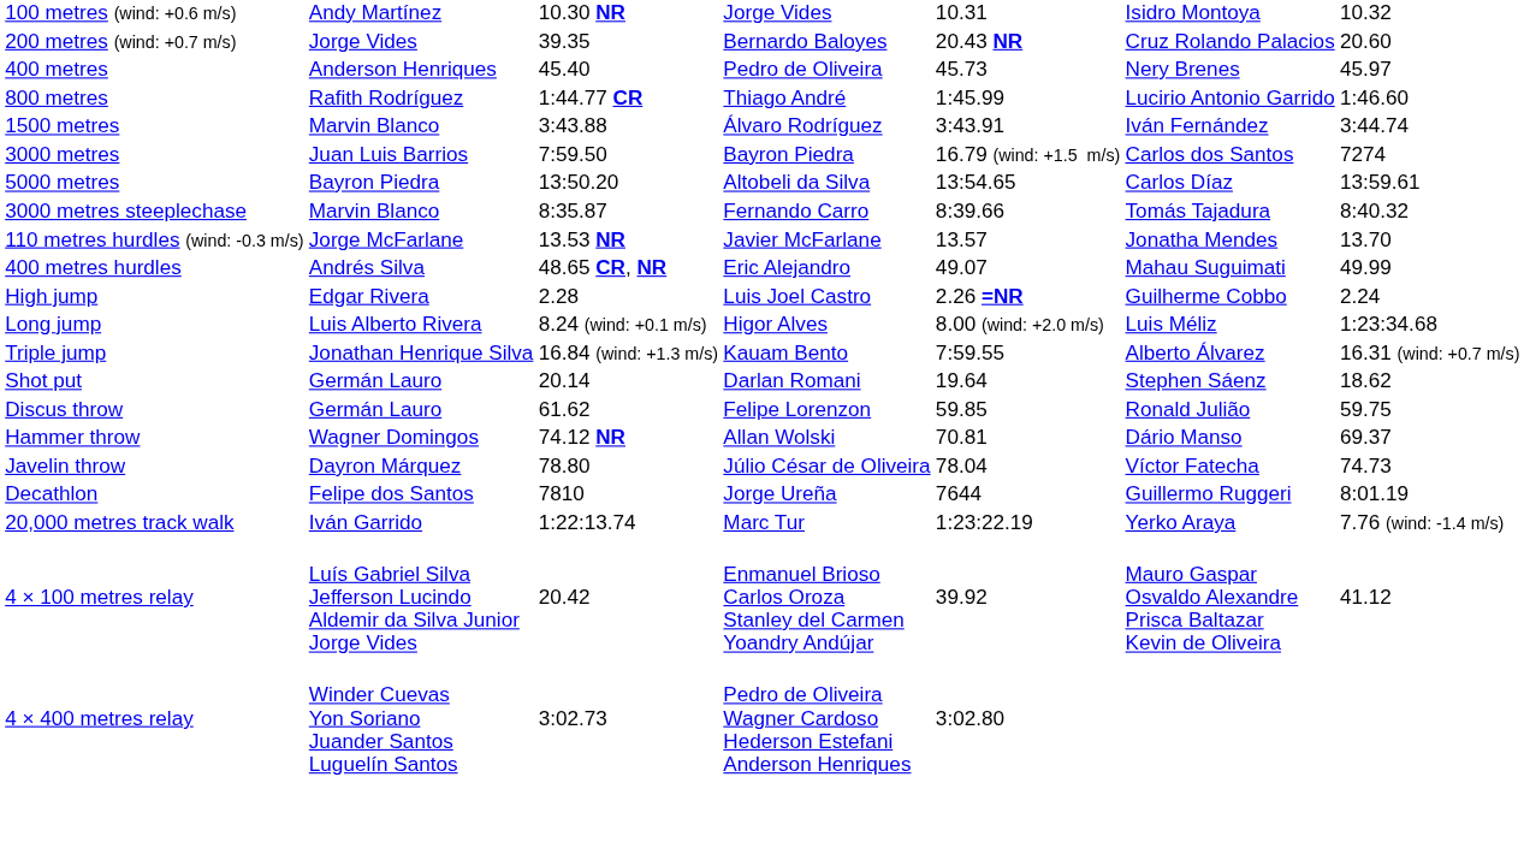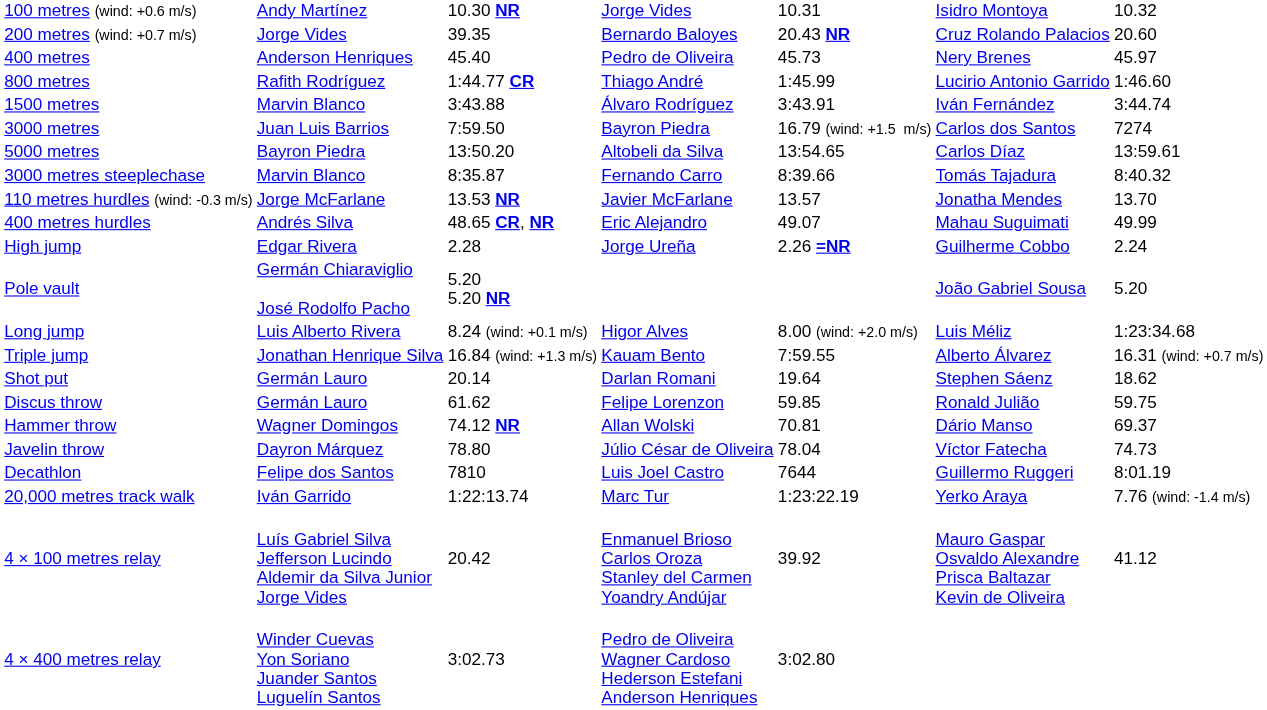 <table>
 <tr>
 <td><a href='#'>100 metres</a> <small>(wind: +0.6 m/s)</small></td>
 <td align=left><a href='#'>Andy Martínez</a><br> </td>
 <td>10.30 <a href='#'><strong>NR</strong></a></td>
 <td align=left><a href='#'>Jorge Vides</a><br> </td>
 <td>10.31</td>
 <td align=left><a href='#'>Isidro Montoya</a><br> </td>
 <td>10.32</td>
 </tr>
 <tr>
 <td><a href='#'>200 metres</a> <small>(wind: +0.7 m/s)</small></td>
 <td align=left><a href='#'>Jorge Vides</a><br> </td>
 <td>39.35</td>
 <td align=left><a href='#'>Bernardo Baloyes</a><br> </td>
 <td>20.43 <a href='#'><strong>NR</strong></a></td>
 <td align=left><a href='#'>Cruz Rolando Palacios</a><br> </td>
 <td>20.60</td>
 </tr>
 <tr>
 <td><a href='#'>400 metres</a></td>
 <td align=left><a href='#'>Anderson Henriques</a><br> </td>
 <td>45.40</td>
 <td align=left><a href='#'>Pedro de Oliveira</a><br> </td>
 <td>45.73</td>
 <td align=left><a href='#'>Nery Brenes</a><br> </td>
 <td>45.97</td>
 </tr>
 <tr>
 <td><a href='#'>800 metres</a></td>
 <td align=left><a href='#'>Rafith Rodríguez</a><br> </td>
 <td>1:44.77 <a href='#'><strong>CR</strong></a></td>
 <td align=left><a href='#'>Thiago André</a><br> </td>
 <td>1:45.99</td>
 <td align=left><a href='#'>Lucirio Antonio Garrido</a><br> </td>
 <td>1:46.60</td>
 </tr>
 <tr>
 <td><a href='#'>1500 metres</a></td>
 <td align=left><a href='#'>Marvin Blanco</a><br> </td>
 <td>3:43.88</td>
 <td align=left><a href='#'>Álvaro Rodríguez</a><br> </td>
 <td>3:43.91</td>
 <td align=left><a href='#'>Iván Fernández</a><br> </td>
 <td>3:44.74</td>
 </tr>
 <tr>
 <td><a href='#'>3000 metres</a></td>
 <td align=left><a href='#'>Juan Luis Barrios</a><br> </td>
 <td>7:59.50</td>
 <td align=left><a href='#'>Bayron Piedra</a><br> </td>
 <td>16.79 <small>(wind: +1.5  m/s)</small></td>
 <td align=left><a href='#'>Carlos dos Santos</a><br> </td>
 <td>7274</td>
 </tr>
 <tr>
 <td><a href='#'>5000 metres</a></td>
 <td align=left><a href='#'>Bayron Piedra</a><br> </td>
 <td>13:50.20</td>
 <td align=left><a href='#'>Altobeli da Silva</a><br> </td>
 <td>13:54.65</td>
 <td align=left><a href='#'>Carlos Díaz</a><br> </td>
 <td>13:59.61</td>
 </tr>
 <tr>
 <td><a href='#'>3000 metres steeplechase</a></td>
 <td align=left><a href='#'>Marvin Blanco</a><br> </td>
 <td>8:35.87</td>
 <td align=left><a href='#'>Fernando Carro</a><br> </td>
 <td>8:39.66</td>
 <td align=left><a href='#'>Tomás Tajadura</a><br> </td>
 <td>8:40.32</td>
 </tr>
 <tr>
 <td><a href='#'>110 metres hurdles</a> <small>(wind: -0.3 m/s)</small></td>
 <td align=left><a href='#'>Jorge McFarlane</a><br> </td>
 <td>13.53 <a href='#'><strong>NR</strong></a></td>
 <td align=left><a href='#'>Javier McFarlane</a><br> </td>
 <td>13.57</td>
 <td align=left><a href='#'>Jonatha Mendes</a><br> </td>
 <td>13.70</td>
 </tr>
 <tr>
 <td><a href='#'>400 metres hurdles</a></td>
 <td align=left><a href='#'>Andrés Silva</a><br> </td>
 <td>48.65 <a href='#'><strong>CR</strong></a>, <a href='#'><strong>NR</strong></a></td>
 <td align=left><a href='#'>Eric Alejandro</a><br> </td>
 <td>49.07</td>
 <td align=left><a href='#'>Mahau Suguimati</a><br> </td>
 <td>49.99</td>
 </tr>
 <tr>
 <td><a href='#'>High jump</a></td>
 <td align=left><a href='#'>Edgar Rivera</a><br> </td>
 <td>2.28</td>
-<td align=left><a href='#'>Luis Joel Castro</a><br> </td>
+<td align=left><a href='#'>Jorge Ureña</a><br> </td>
 <td>2.26 <a href='#'><strong>=NR</strong></a></td>
 <td align=left><a href='#'>Guilherme Cobbo</a><br> </td>
 <td>2.24</td>
+</tr>
+<tr>
+<td><a href='#'>Pole vault</a></td>
+<td align=left><a href='#'>Germán Chiaraviglio</a><br>  <br>  <a href='#'>José Rodolfo Pacho</a><br> </td>
+<td>5.20<br> 5.20 <a href='#'><strong>NR</strong></a></td>
+<td></td>
+<td></td>
+<td align=left><a href='#'>João Gabriel Sousa</a><br> </td>
+<td>5.20</td>
 </tr>
 <tr>
 <td><a href='#'>Long jump</a></td>
 <td align=left><a href='#'>Luis Alberto Rivera</a><br> </td>
 <td>8.24 <small>(wind: +0.1 m/s)</small></td>
 <td align=left><a href='#'>Higor Alves</a><br> </td>
 <td>8.00 <small>(wind: +2.0 m/s)</small></td>
 <td align=left><a href='#'>Luis Méliz</a><br> </td>
 <td>1:23:34.68</td>
 </tr>
 <tr>
 <td><a href='#'>Triple jump</a></td>
 <td align=left><a href='#'>Jonathan Henrique Silva</a><br> </td>
 <td>16.84 <small>(wind: +1.3 m/s)</small></td>
 <td align=left><a href='#'>Kauam Bento</a><br> </td>
 <td>7:59.55</td>
 <td align=left><a href='#'>Alberto Álvarez</a><br> </td>
 <td>16.31 <small>(wind: +0.7 m/s)</small></td>
 </tr>
 <tr>
 <td><a href='#'>Shot put</a></td>
 <td align=left><a href='#'>Germán Lauro</a><br> </td>
 <td>20.14</td>
 <td align=left><a href='#'>Darlan Romani</a><br> </td>
 <td>19.64</td>
 <td align=left><a href='#'>Stephen Sáenz</a><br> </td>
 <td>18.62</td>
 </tr>
 <tr>
 <td><a href='#'>Discus throw</a></td>
 <td align=left><a href='#'>Germán Lauro</a><br> </td>
 <td>61.62</td>
 <td align=left><a href='#'>Felipe Lorenzon</a><br> </td>
 <td>59.85</td>
 <td align=left><a href='#'>Ronald Julião</a><br> </td>
 <td>59.75</td>
 </tr>
 <tr>
 <td><a href='#'>Hammer throw</a></td>
 <td align=left><a href='#'>Wagner Domingos</a><br> </td>
 <td>74.12 <a href='#'><strong>NR</strong></a></td>
 <td align=left><a href='#'>Allan Wolski</a><br> </td>
 <td>70.81</td>
 <td align=left><a href='#'>Dário Manso</a><br> </td>
 <td>69.37</td>
 </tr>
 <tr>
 <td><a href='#'>Javelin throw</a></td>
 <td align=left><a href='#'>Dayron Márquez</a><br> </td>
 <td>78.80</td>
 <td align=left><a href='#'>Júlio César de Oliveira</a><br> </td>
 <td>78.04</td>
 <td align=left><a href='#'>Víctor Fatecha</a><br> </td>
 <td>74.73</td>
 </tr>
 <tr>
 <td><a href='#'>Decathlon</a></td>
 <td align=left><a href='#'>Felipe dos Santos</a><br> </td>
 <td>7810</td>
-<td align=left><a href='#'>Jorge Ureña</a><br> </td>
+<td align=left><a href='#'>Luis Joel Castro</a><br> </td>
 <td>7644</td>
 <td align=left><a href='#'>Guillermo Ruggeri</a><br> </td>
 <td>8:01.19</td>
 </tr>
 <tr>
 <td><a href='#'>20,000 metres track walk</a></td>
 <td align=left><a href='#'>Iván Garrido</a><br> </td>
 <td>1:22:13.74</td>
 <td align=left><a href='#'>Marc Tur</a><br> </td>
 <td>1:23:22.19</td>
 <td align=left><a href='#'>Yerko Araya</a><br> </td>
 <td>7.76 <small>(wind: -1.4 m/s)</small></td>
 </tr>
 <tr>
 <td><a href='#'>4 × 100 metres relay</a></td>
 <td> <br> <a href='#'>Luís Gabriel Silva</a> <br> <a href='#'>Jefferson Lucindo</a> <br> <a href='#'>Aldemir da Silva Junior</a> <br> <a href='#'>Jorge Vides</a></td>
 <td>20.42</td>
 <td> <br> <a href='#'>Enmanuel Brioso</a> <br> <a href='#'>Carlos Oroza</a> <br> <a href='#'>Stanley del Carmen</a> <br> <a href='#'>Yoandry Andújar</a></td>
 <td>39.92</td>
 <td> <br> <a href='#'>Mauro Gaspar</a> <br> <a href='#'>Osvaldo Alexandre</a> <br> <a href='#'>Prisca Baltazar</a> <br> <a href='#'>Kevin de Oliveira</a></td>
 <td>41.12</td>
 </tr>
 <tr>
 <td><a href='#'>4 × 400 metres relay</a></td>
 <td> <br> <a href='#'>Winder Cuevas</a> <br> <a href='#'>Yon Soriano</a> <br> <a href='#'>Juander Santos</a> <br> <a href='#'>Luguelín Santos</a></td>
 <td>3:02.73</td>
 <td> <br> <a href='#'>Pedro de Oliveira</a> <br> <a href='#'>Wagner Cardoso</a> <br> <a href='#'>Hederson Estefani</a> <br> <a href='#'>Anderson Henriques</a></td>
 <td>3:02.80</td>
 <td></td>
 <td></td>
 </tr>
 </table>
